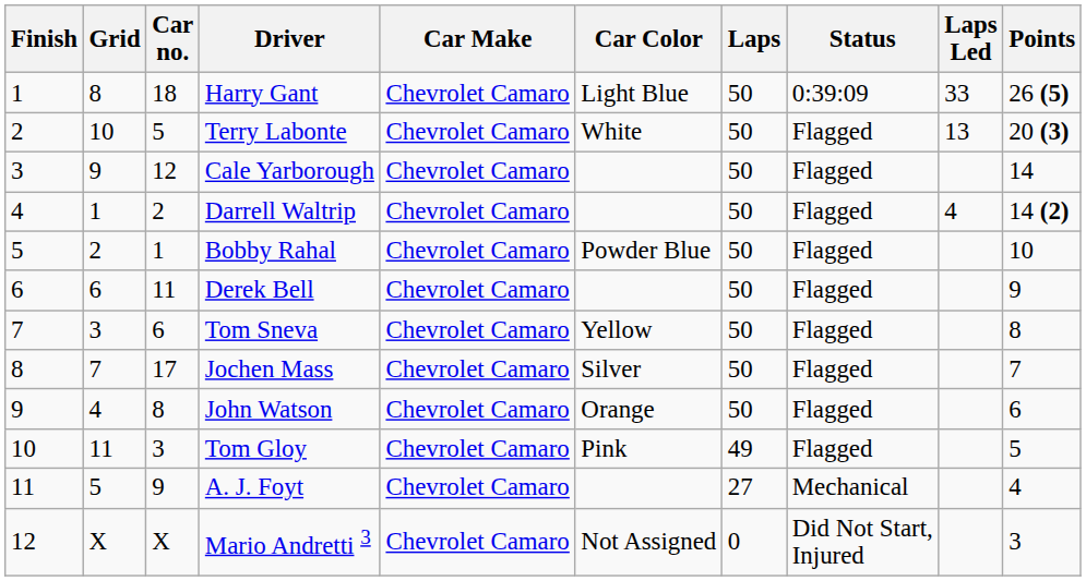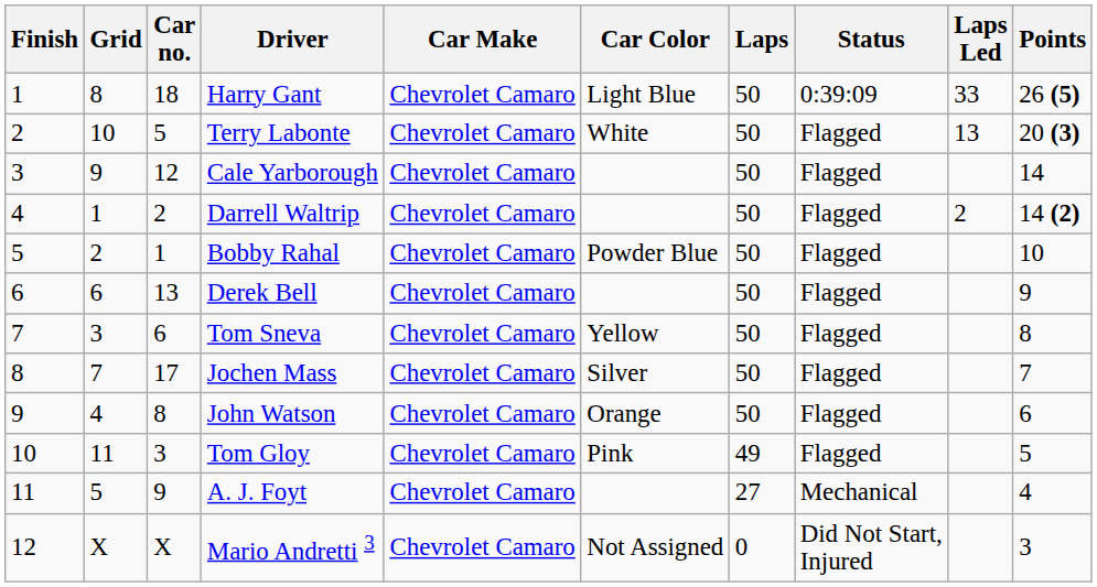 <table class="wikitable">
 <tr>
 <th>Finish</th>
 <th>Grid</th>
 <th>Car<br>no.</th>
 <th>Driver</th>
 <th>Car Make</th>
 <th>Car Color</th>
 <th>Laps</th>
 <th>Status</th>
 <th>Laps<br>Led</th>
 <th>Points</th>
 </tr>
 <tr>
 <td>1</td>
 <td>8</td>
 <td>18</td>
 <td> <a href='#'>Harry Gant</a></td>
 <td><a href='#'>Chevrolet Camaro</a></td>
 <td><div> Light Blue </div></td>
 <td>50</td>
 <td>0:39:09</td>
 <td>33</td>
 <td>26 <strong>(5)</strong></td>
 </tr>
 <tr>
 <td>2</td>
 <td>10</td>
 <td>5</td>
 <td> <a href='#'>Terry Labonte</a></td>
 <td><a href='#'>Chevrolet Camaro</a></td>
 <td><div> White </div></td>
 <td>50</td>
 <td>Flagged</td>
 <td>13</td>
 <td>20 <strong>(3)</strong></td>
 </tr>
 <tr>
 <td>3</td>
 <td>9</td>
 <td>12</td>
 <td> <a href='#'>Cale Yarborough</a></td>
 <td><a href='#'>Chevrolet Camaro</a></td>
 <td><div></div></td>
 <td>50</td>
 <td>Flagged</td>
 <td></td>
 <td>14</td>
 </tr>
 <tr>
 <td>4</td>
 <td>1</td>
 <td>2</td>
 <td> <a href='#'>Darrell Waltrip</a></td>
 <td><a href='#'>Chevrolet Camaro</a></td>
 <td><div> </div></td>
 <td>50</td>
 <td>Flagged</td>
-<td>4</td>
+<td>2</td>
 <td>14 <strong>(2)</strong></td>
 </tr>
 <tr>
 <td>5</td>
 <td>2</td>
 <td>1</td>
 <td> <a href='#'>Bobby Rahal</a></td>
 <td><a href='#'>Chevrolet Camaro</a></td>
 <td><div> Powder Blue</div></td>
 <td>50</td>
 <td>Flagged</td>
 <td></td>
 <td>10</td>
 </tr>
 <tr>
 <td>6</td>
 <td>6</td>
-<td>11</td>
+<td>13</td>
 <td> <a href='#'>Derek Bell</a></td>
 <td><a href='#'>Chevrolet Camaro</a></td>
 <td><div></div></td>
 <td>50</td>
 <td>Flagged</td>
 <td></td>
 <td>9</td>
 </tr>
 <tr>
 <td>7</td>
 <td>3</td>
 <td>6</td>
 <td> <a href='#'>Tom Sneva</a></td>
 <td><a href='#'>Chevrolet Camaro</a></td>
 <td><div> Yellow </div></td>
 <td>50</td>
 <td>Flagged</td>
 <td></td>
 <td>8</td>
 </tr>
 <tr>
 <td>8</td>
 <td>7</td>
 <td>17</td>
 <td> <a href='#'>Jochen Mass</a></td>
 <td><a href='#'>Chevrolet Camaro</a></td>
 <td><div> Silver </div></td>
 <td>50</td>
 <td>Flagged</td>
 <td></td>
 <td>7</td>
 </tr>
 <tr>
 <td>9</td>
 <td>4</td>
 <td>8</td>
 <td> <a href='#'>John Watson</a></td>
 <td><a href='#'>Chevrolet Camaro</a></td>
 <td><div> Orange </div></td>
 <td>50</td>
 <td>Flagged</td>
 <td></td>
 <td>6</td>
 </tr>
 <tr>
 <td>10</td>
 <td>11</td>
 <td>3</td>
 <td> <a href='#'>Tom Gloy</a></td>
 <td><a href='#'>Chevrolet Camaro</a></td>
 <td><div> Pink </div></td>
 <td>49</td>
 <td>Flagged</td>
 <td></td>
 <td>5</td>
 </tr>
 <tr>
 <td>11</td>
 <td>5</td>
 <td>9</td>
 <td> <a href='#'>A. J. Foyt</a></td>
 <td><a href='#'>Chevrolet Camaro</a></td>
 <td><div> </div></td>
 <td>27</td>
 <td>Mechanical</td>
 <td></td>
 <td>4</td>
 </tr>
 <tr>
 <td>12</td>
 <td>X</td>
 <td>X</td>
 <td> <a href='#'>Mario Andretti</a> <sup><a href='#'>3</a></sup></td>
 <td><a href='#'>Chevrolet Camaro</a></td>
 <td>Not Assigned</td>
 <td>0</td>
 <td>Did Not Start,<br>Injured</td>
 <td></td>
 <td>3</td>
 </tr>
 </table>
